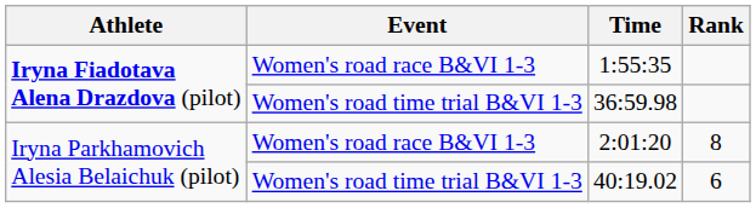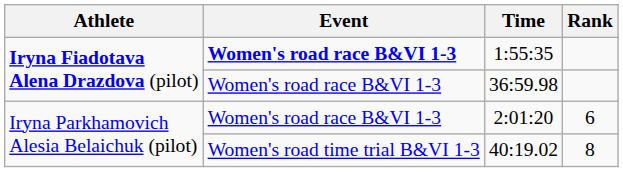 <table class=wikitable style="font-size:90%">
 <tr>
 <th>Athlete</th>
 <th>Event</th>
 <th>Time</th>
 <th>Rank</th>
 </tr>
 <tr>
 <td rowspan="2"><strong><a href='#'>Iryna Fiadotava</a></strong><br> <strong><a href='#'>Alena Drazdova</a></strong> (pilot)</td>
-<td><a href='#'>Women's road race B&VI 1-3</a></td>
+<td><strong><a href='#'>Women's road race B&VI 1-3</a></strong></td>
 <td style="text-align:center;">1:55:35</td>
 <td style="text-align:center;"></td>
 </tr>
 <tr>
-<td><a href='#'>Women's road time trial B&VI 1-3</a></td>
+<td><a href='#'>Women's road race B&VI 1-3</a></td>
 <td style="text-align:center;">36:59.98</td>
 <td style="text-align:center;"></td>
 </tr>
 <tr>
 <td rowspan="2"><a href='#'>Iryna Parkhamovich</a><br> <a href='#'>Alesia Belaichuk</a> (pilot)</td>
 <td><a href='#'>Women's road race B&VI 1-3</a></td>
 <td style="text-align:center;">2:01:20</td>
-<td style="text-align:center;">8</td>
+<td style="text-align:center;">6</td>
 </tr>
 <tr>
 <td><a href='#'>Women's road time trial B&VI 1-3</a></td>
 <td style="text-align:center;">40:19.02</td>
-<td style="text-align:center;">6</td>
+<td style="text-align:center;">8</td>
 </tr>
 </table>
